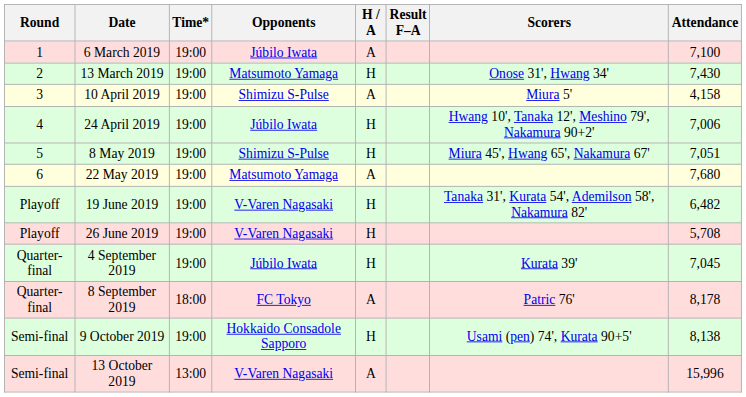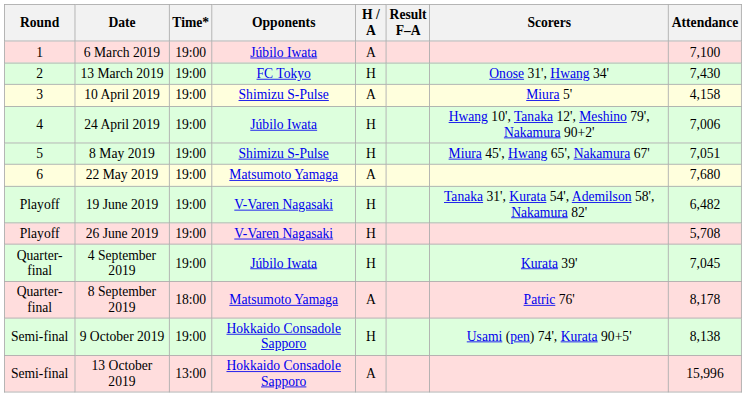 <table class="wikitable" style="text-align:center">
 <tr>
 <th>Round</th>
 <th>Date</th>
 <th>Time*</th>
 <th>Opponents</th>
 <th>H / A</th>
 <th>Result<br>F–A</th>
 <th>Scorers</th>
 <th>Attendance</th>
 </tr>
 <tr bgcolor="#ffdddd">
 <td>1</td>
 <td>6 March 2019</td>
 <td>19:00</td>
 <td><a href='#'>Júbilo Iwata</a></td>
 <td>A</td>
 <td></td>
 <td></td>
 <td>7,100</td>
 </tr>
 <tr bgcolor="#ddffdd">
 <td>2</td>
 <td>13 March 2019</td>
 <td>19:00</td>
-<td><a href='#'>Matsumoto Yamaga</a></td>
+<td><a href='#'>FC Tokyo</a></td>
 <td>H</td>
 <td></td>
 <td><a href='#'>Onose</a> 31', <a href='#'>Hwang</a> 34'</td>
 <td>7,430</td>
 </tr>
 <tr bgcolor="#ffffdd">
 <td>3</td>
 <td>10 April 2019</td>
 <td>19:00</td>
 <td><a href='#'>Shimizu S-Pulse</a></td>
 <td>A</td>
 <td></td>
 <td><a href='#'>Miura</a> 5'</td>
 <td>4,158</td>
 </tr>
 <tr bgcolor="#ddffdd">
 <td>4</td>
 <td>24 April 2019</td>
 <td>19:00</td>
 <td><a href='#'>Júbilo Iwata</a></td>
 <td>H</td>
 <td></td>
 <td><a href='#'>Hwang</a> 10', <a href='#'>Tanaka</a> 12', <a href='#'>Meshino</a> 79', <a href='#'>Nakamura</a> 90+2'</td>
 <td>7,006</td>
 </tr>
 <tr bgcolor="#ddffdd">
 <td>5</td>
 <td>8 May 2019</td>
 <td>19:00</td>
 <td><a href='#'>Shimizu S-Pulse</a></td>
 <td>H</td>
 <td></td>
 <td><a href='#'>Miura</a> 45', <a href='#'>Hwang</a> 65', <a href='#'>Nakamura</a> 67'</td>
 <td>7,051</td>
 </tr>
 <tr bgcolor="#ffffdd">
 <td>6</td>
 <td>22 May 2019</td>
 <td>19:00</td>
 <td><a href='#'>Matsumoto Yamaga</a></td>
 <td>A</td>
 <td></td>
 <td></td>
 <td>7,680</td>
 </tr>
 <tr bgcolor="#ddffdd">
 <td>Playoff</td>
 <td>19 June 2019</td>
 <td>19:00</td>
 <td><a href='#'>V-Varen Nagasaki</a></td>
 <td>H</td>
 <td></td>
 <td><a href='#'>Tanaka</a> 31', <a href='#'>Kurata</a> 54', <a href='#'>Ademilson</a> 58', <a href='#'>Nakamura</a> 82'</td>
 <td>6,482</td>
 </tr>
 <tr bgcolor="#ffdddd">
 <td>Playoff</td>
 <td>26 June 2019</td>
 <td>19:00</td>
 <td><a href='#'>V-Varen Nagasaki</a></td>
 <td>H</td>
 <td></td>
 <td></td>
 <td>5,708</td>
 </tr>
 <tr bgcolor="#ddffdd">
 <td>Quarter-final</td>
 <td>4 September 2019</td>
 <td>19:00</td>
 <td><a href='#'>Júbilo Iwata</a></td>
 <td>H</td>
 <td></td>
 <td><a href='#'>Kurata</a> 39'</td>
 <td>7,045</td>
 </tr>
 <tr bgcolor="#ffdddd">
 <td>Quarter-final</td>
 <td>8 September 2019</td>
 <td>18:00</td>
-<td><a href='#'>FC Tokyo</a></td>
+<td><a href='#'>Matsumoto Yamaga</a></td>
 <td>A</td>
 <td></td>
 <td><a href='#'>Patric</a> 76'</td>
 <td>8,178</td>
 </tr>
 <tr bgcolor="#ddffdd">
 <td>Semi-final</td>
 <td>9 October 2019</td>
 <td>19:00</td>
 <td><a href='#'>Hokkaido Consadole Sapporo</a></td>
 <td>H</td>
 <td></td>
 <td><a href='#'>Usami</a> (<a href='#'>pen</a>) 74', <a href='#'>Kurata</a> 90+5'</td>
 <td>8,138</td>
 </tr>
 <tr bgcolor="#ffdddd">
 <td>Semi-final</td>
 <td>13 October 2019</td>
 <td>13:00</td>
-<td><a href='#'>V-Varen Nagasaki</a></td>
+<td><a href='#'>Hokkaido Consadole Sapporo</a></td>
 <td>A</td>
 <td></td>
 <td></td>
 <td>15,996</td>
 </tr>
 </table>
